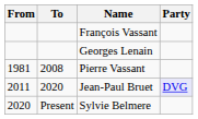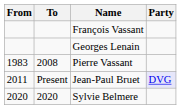 <table class="wikitable">
 <tr>
 <th>From</th>
 <th>To</th>
 <th>Name</th>
 <th>Party</th>
 </tr>
 <tr>
 <td></td>
 <td></td>
 <td>François Vassant</td>
 <td></td>
 </tr>
 <tr>
 <td></td>
 <td></td>
 <td>Georges Lenain</td>
 <td></td>
 </tr>
 <tr>
-<td>1981</td>
+<td>1983</td>
 <td>2008</td>
 <td>Pierre Vassant</td>
 <td></td>
 </tr>
 <tr>
 <td>2011</td>
-<td>2020</td>
+<td>Present</td>
 <td>Jean-Paul Bruet</td>
 <td style="background: lavender;"><a href='#'>DVG</a></td>
 </tr>
 <tr>
 <td>2020</td>
-<td>Present</td>
+<td>2020</td>
 <td>Sylvie Belmere</td>
 <td></td>
 </tr>
 </table>
